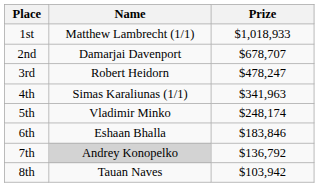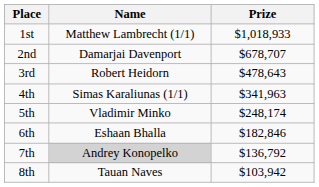 <table class="wikitable">
 <tr>
 <th width="50">Place</th>
 <th width="200">Name</th>
 <th width="125">Prize</th>
 </tr>
 <tr>
 <td align=center>1st</td>
 <td align=center> Matthew Lambrecht (1/1)</td>
 <td align=center>$1,018,933</td>
 </tr>
 <tr>
 <td align=center>2nd</td>
 <td align=center> Damarjai Davenport</td>
 <td align=center>$678,707</td>
 </tr>
 <tr>
 <td align=center>3rd</td>
 <td align=center> Robert Heidorn</td>
-<td align=center>$478,247</td>
+<td align=center>$478,643</td>
 </tr>
 <tr>
 <td align=center>4th</td>
 <td align=center> Simas Karaliunas (1/1)</td>
 <td align=center>$341,963</td>
 </tr>
 <tr>
 <td align=center>5th</td>
 <td align=center> Vladimir Minko</td>
 <td align=center>$248,174</td>
 </tr>
 <tr>
 <td align=center>6th</td>
 <td align=center> Eshaan Bhalla</td>
-<td align=center>$183,846</td>
+<td align=center>$182,846</td>
 </tr>
 <tr>
 <td align=center>7th</td>
 <td align=center style="background: lightgrey;"> Andrey Konopelko</td>
 <td align=center>$136,792</td>
 </tr>
 <tr>
 <td align=center>8th</td>
 <td align=center> Tauan Naves</td>
 <td align=center>$103,942</td>
 </tr>
 </table>
